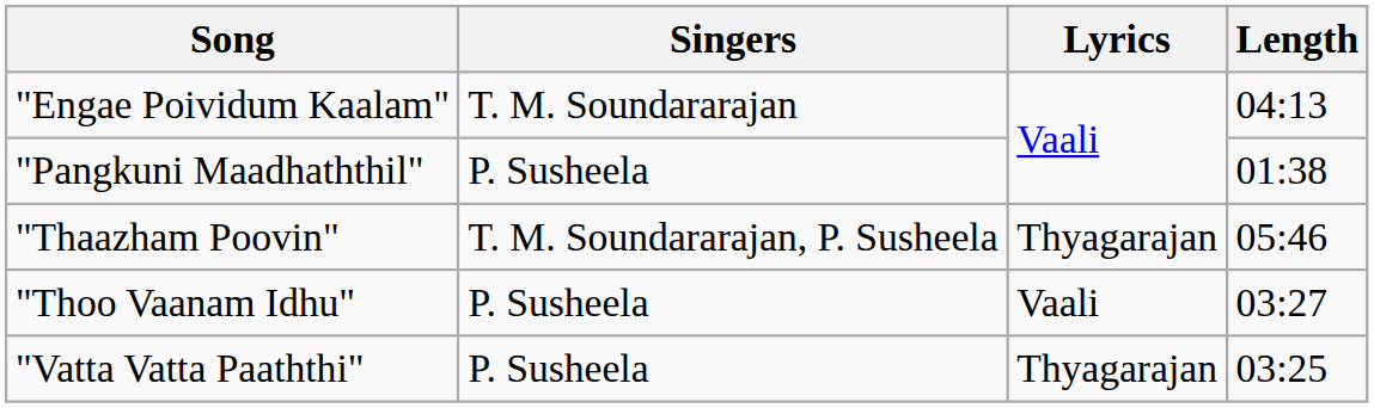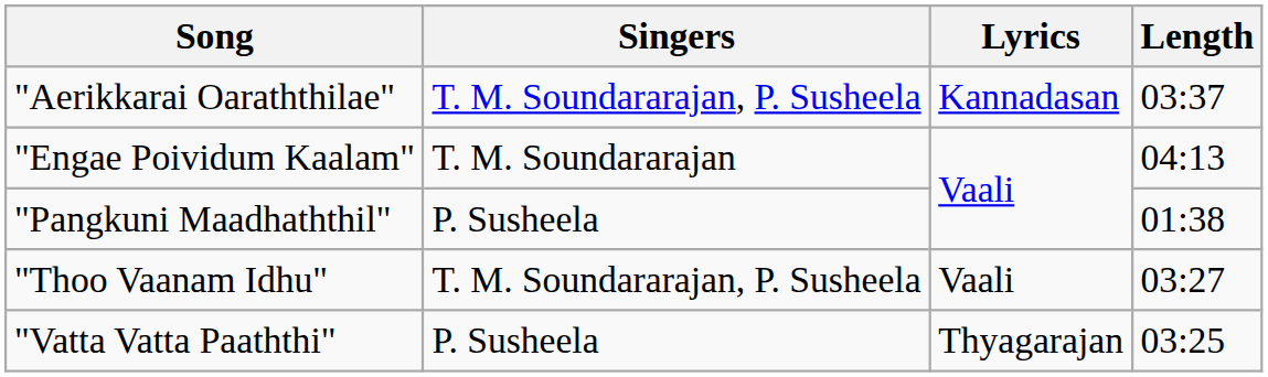 <table class="wikitable" style="font-size:95%;">
 <tr>
 <th>Song</th>
 <th>Singers</th>
 <th>Lyrics</th>
 <th>Length</th>
+</tr>
+<tr>
+<td>"Aerikkarai Oaraththilae"</td>
+<td><a href='#'>T. M. Soundararajan</a>, <a href='#'>P. Susheela</a></td>
+<td><a href='#'>Kannadasan</a></td>
+<td>03:37</td>
 </tr>
 <tr>
 <td>"Engae Poividum Kaalam"</td>
 <td>T. M. Soundararajan</td>
 <td rowspan=2><a href='#'>Vaali</a></td>
 <td>04:13</td>
 </tr>
 <tr>
 <td>"Pangkuni Maadhaththil"</td>
 <td>P. Susheela</td>
 <td>01:38</td>
 </tr>
 <tr>
-<td>"Thaazham Poovin"</td>
+<td>"Thoo Vaanam Idhu"</td>
 <td>T. M. Soundararajan, P. Susheela</td>
-<td>Thyagarajan</td>
-<td>05:46</td>
-</tr>
-<tr>
-<td>"Thoo Vaanam Idhu"</td>
-<td>P. Susheela</td>
 <td>Vaali</td>
 <td>03:27</td>
 </tr>
 <tr>
 <td>"Vatta Vatta Paaththi"</td>
 <td>P. Susheela</td>
 <td>Thyagarajan</td>
 <td>03:25</td>
 </tr>
 </table>
